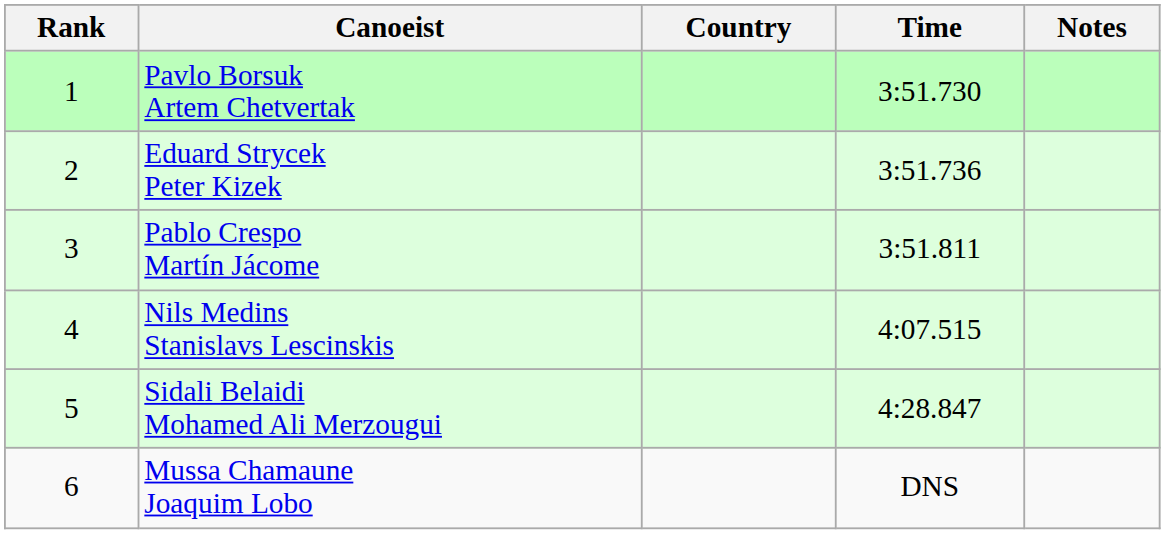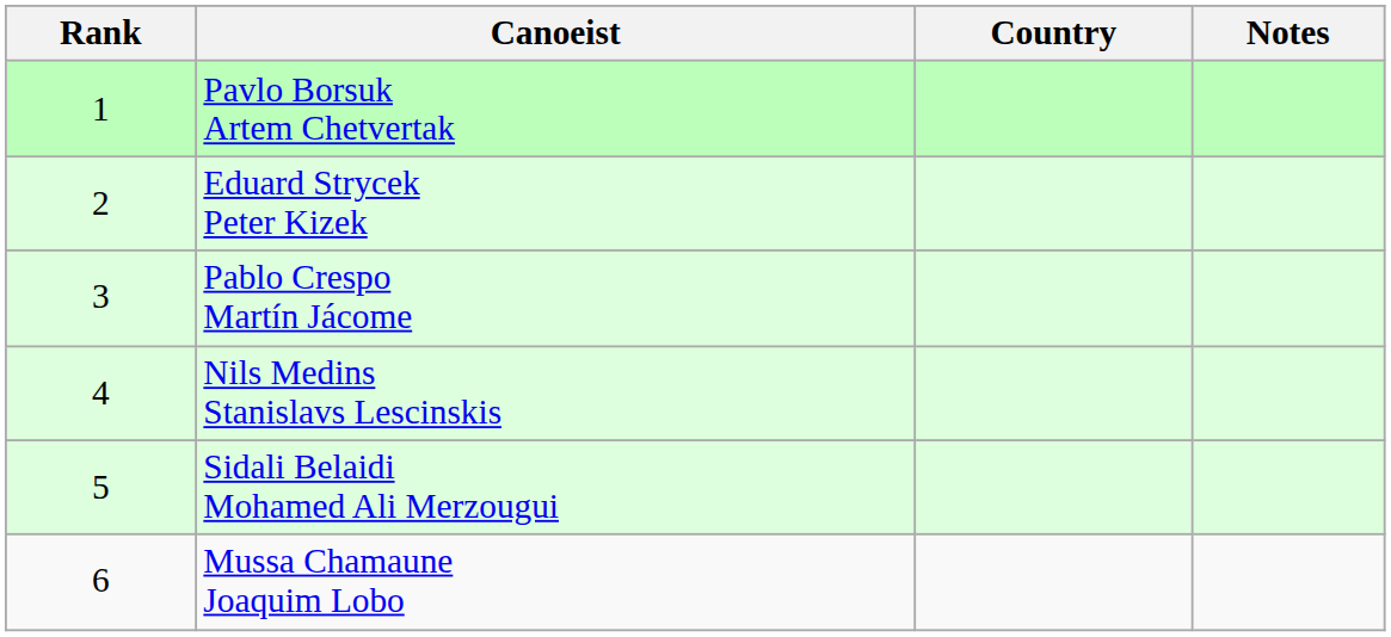 <table class="wikitable" style="text-align:center;width: 50%">
 <tr>
 <th>Rank</th>
 <th>Canoeist</th>
 <th>Country</th>
-<th>Time</th>
 <th>Notes</th>
 </tr>
 <tr bgcolor=bbffbb>
 <td>1</td>
 <td align="left"><a href='#'>Pavlo Borsuk</a><br><a href='#'>Artem Chetvertak</a></td>
 <td align="left"></td>
-<td>3:51.730</td>
 <td></td>
 </tr>
 <tr bgcolor=ddffdd>
 <td>2</td>
 <td align="left"><a href='#'>Eduard Strycek</a><br><a href='#'>Peter Kizek</a></td>
 <td align="left"></td>
-<td>3:51.736</td>
 <td></td>
 </tr>
 <tr bgcolor=ddffdd>
 <td>3</td>
 <td align="left"><a href='#'>Pablo Crespo</a><br><a href='#'>Martín Jácome</a></td>
 <td align="left"></td>
-<td>3:51.811</td>
 <td></td>
 </tr>
 <tr bgcolor=ddffdd>
 <td>4</td>
 <td align="left"><a href='#'>Nils Medins</a><br><a href='#'>Stanislavs Lescinskis</a></td>
 <td align="left"></td>
-<td>4:07.515</td>
 <td></td>
 </tr>
 <tr bgcolor=ddffdd>
 <td>5</td>
 <td align="left"><a href='#'>Sidali Belaidi</a><br><a href='#'>Mohamed Ali Merzougui</a></td>
 <td align="left"></td>
-<td>4:28.847</td>
 <td></td>
 </tr>
 <tr>
 <td>6</td>
 <td align="left"><a href='#'>Mussa Chamaune</a><br><a href='#'>Joaquim Lobo</a></td>
 <td align="left"></td>
-<td>DNS</td>
 <td></td>
 </tr>
 </table>
